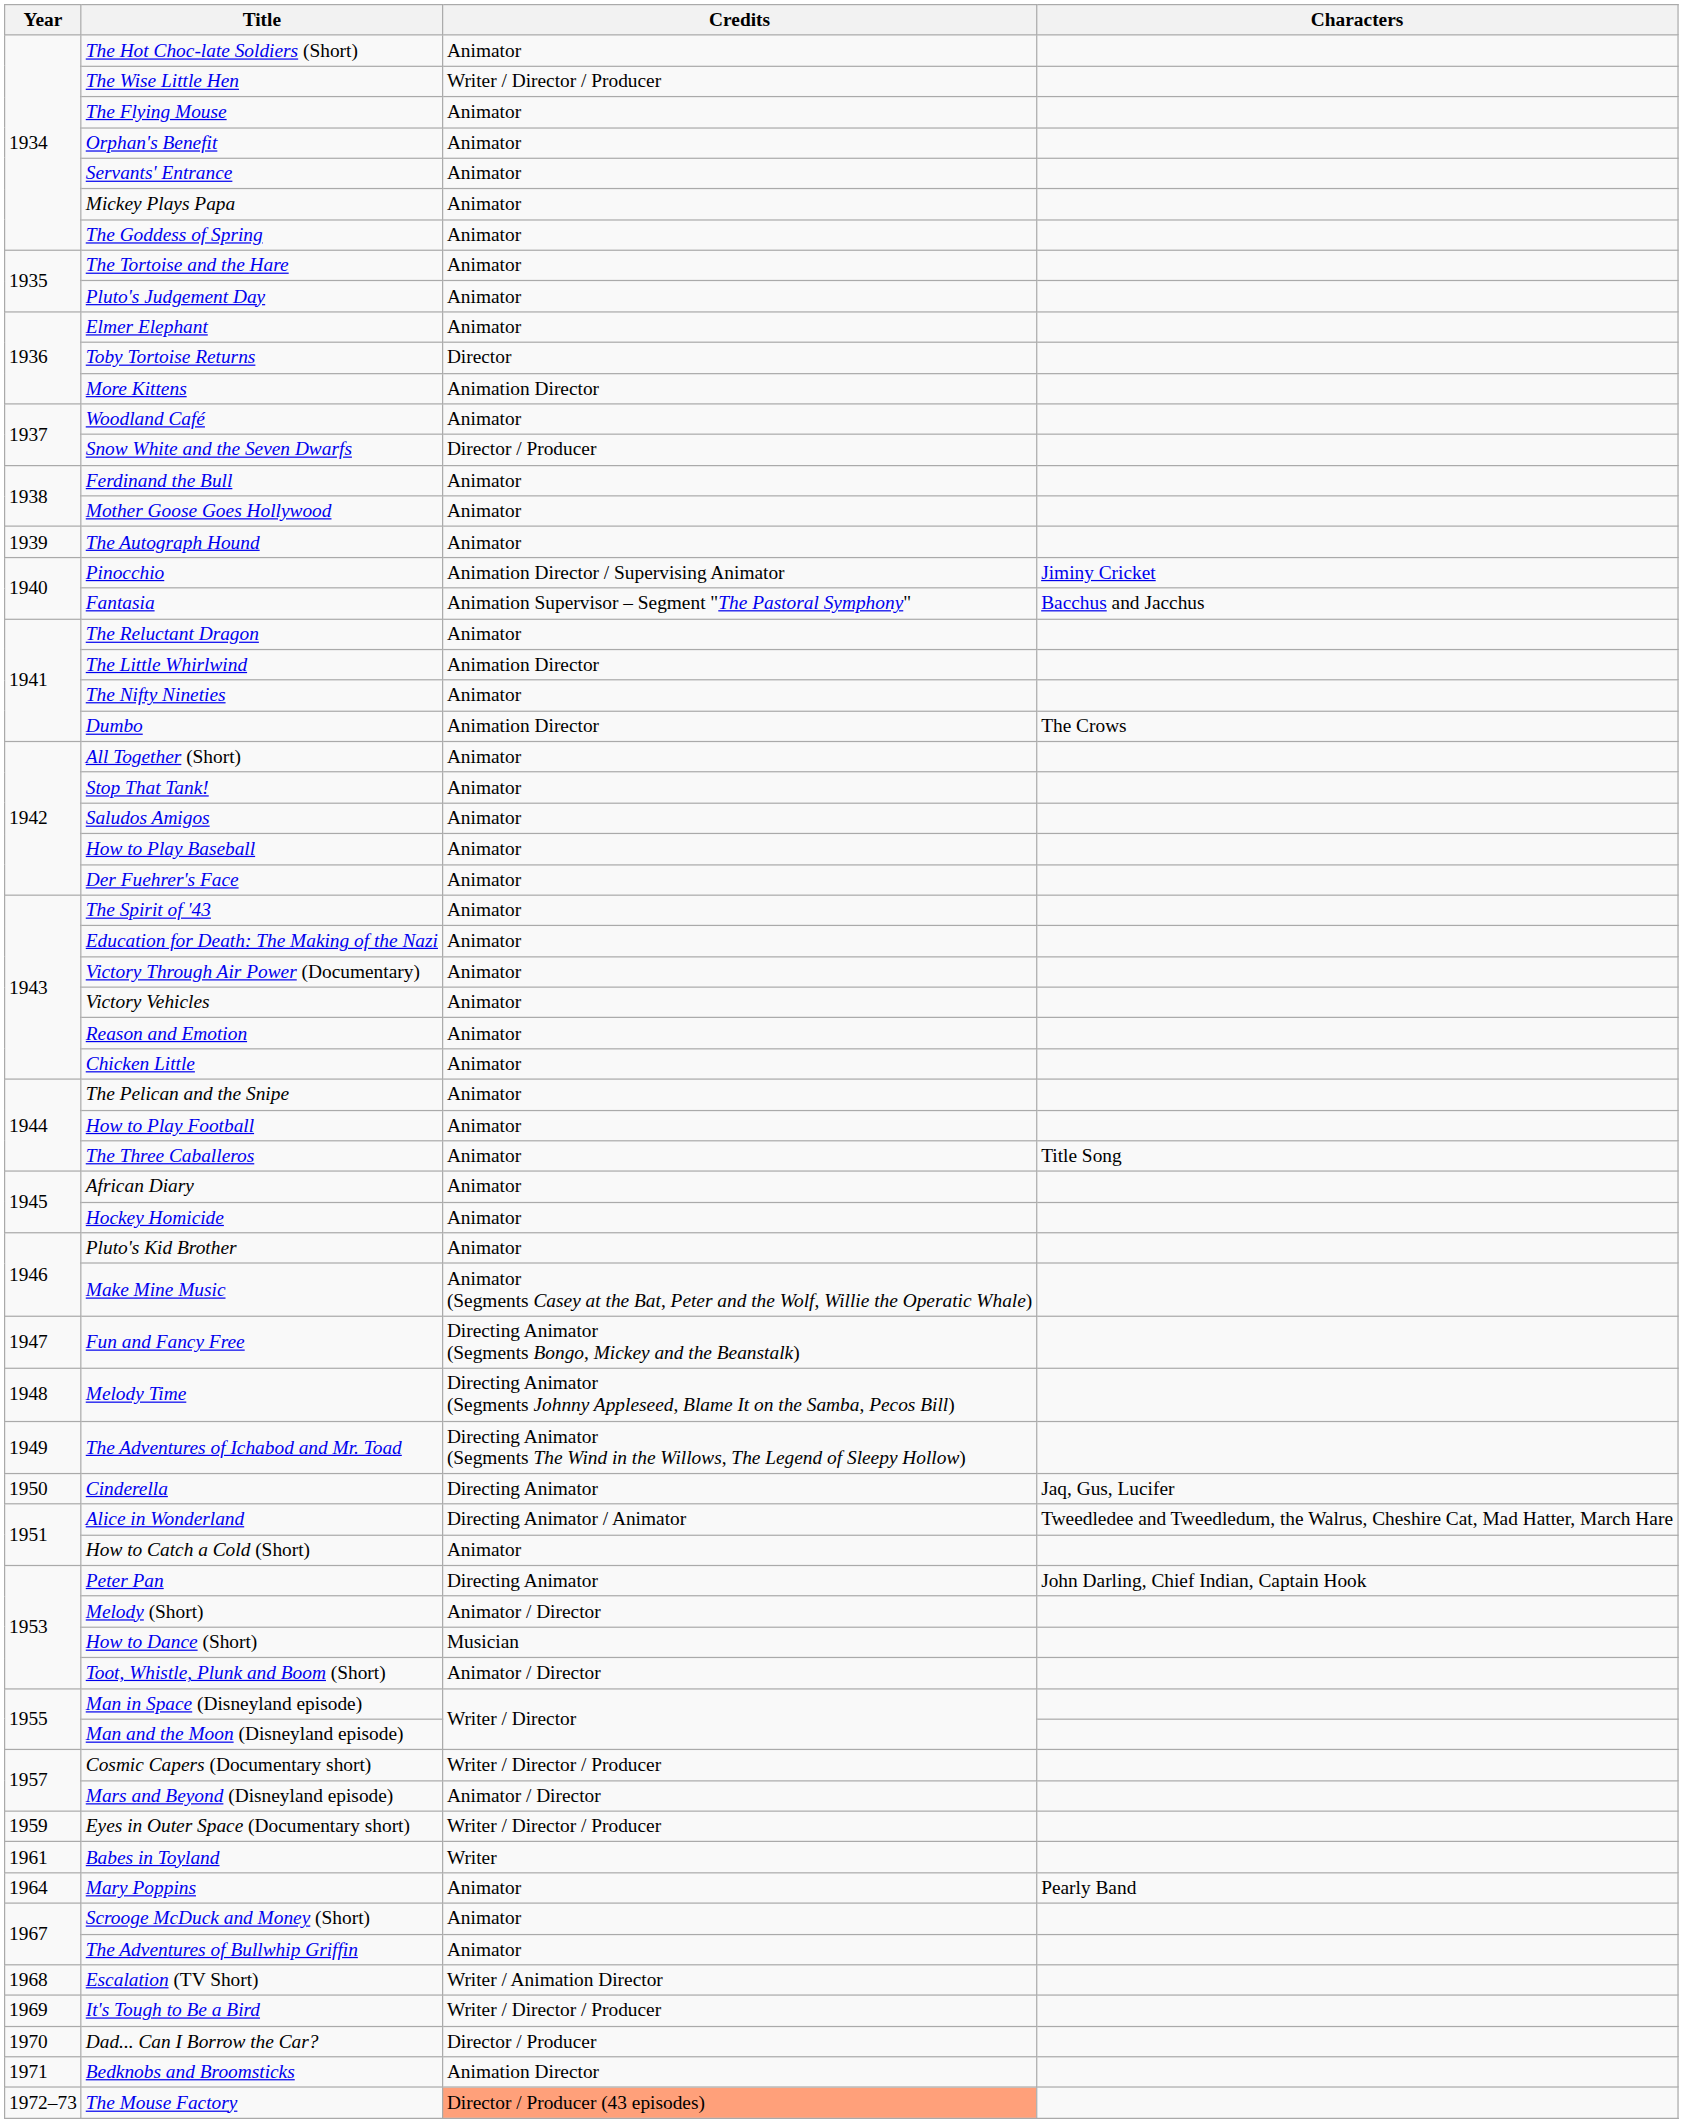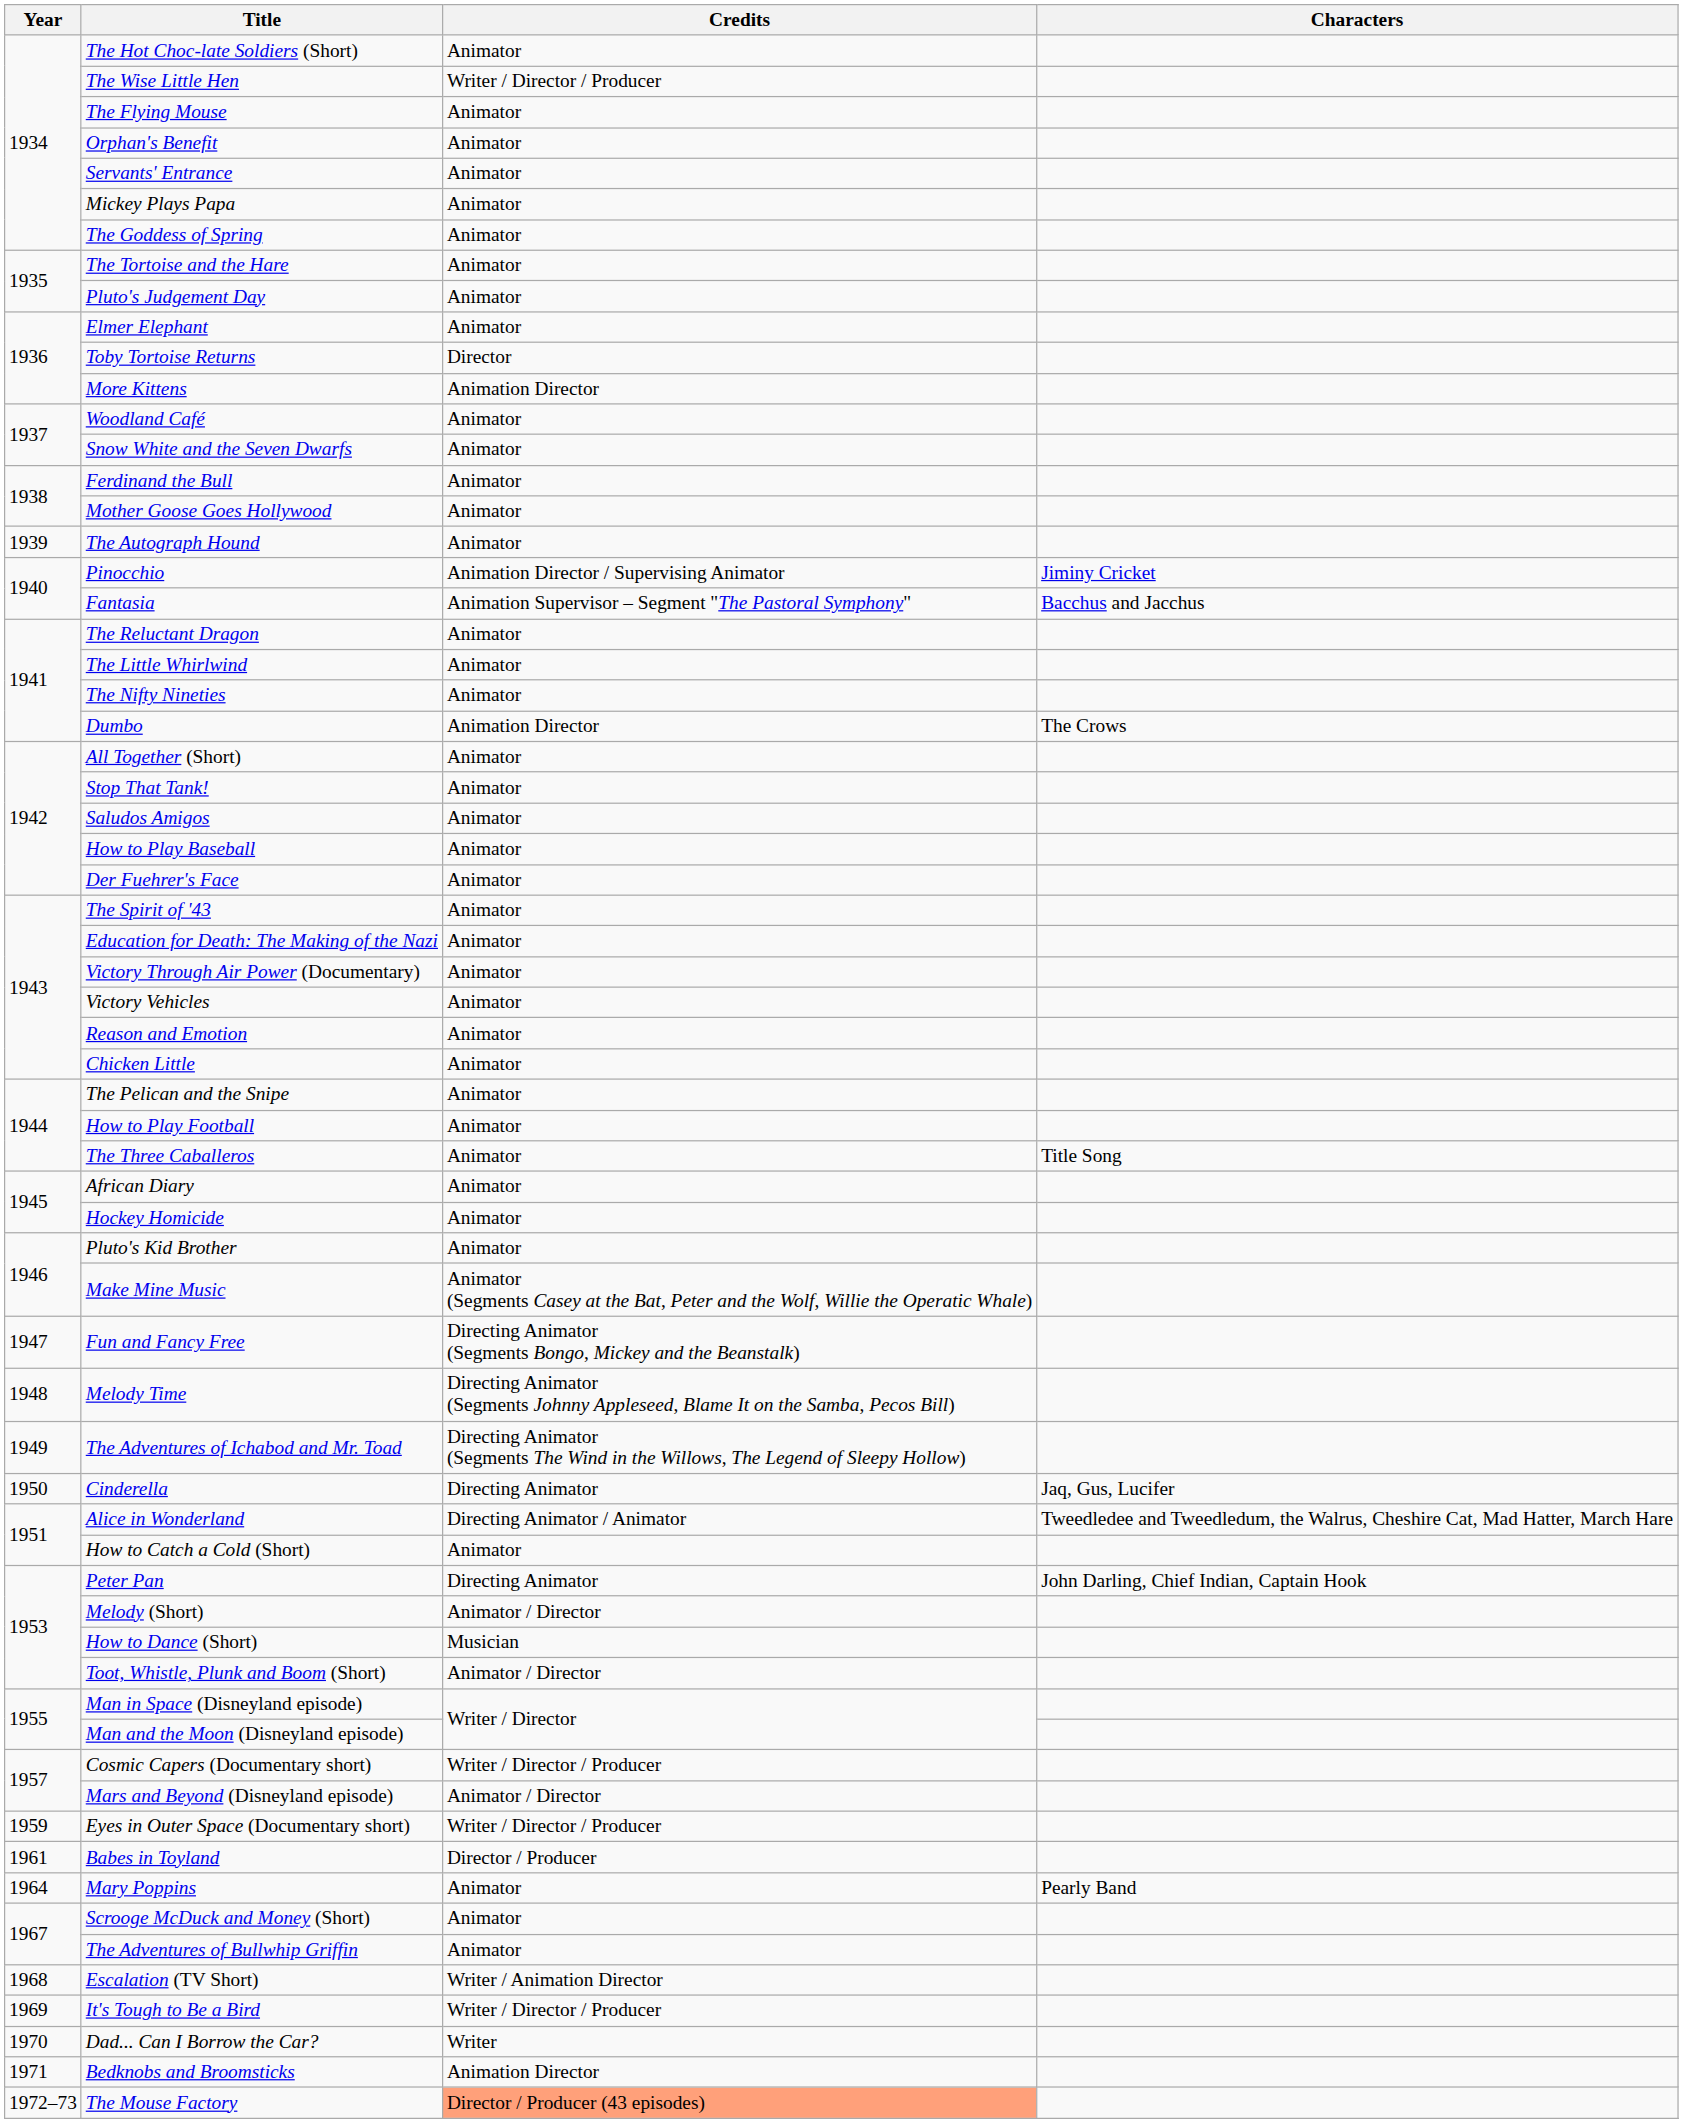 <table class="wikitable sortable">
 <tr>
 <th>Year</th>
 <th>Title</th>
 <th>Credits</th>
 <th>Characters</th>
 </tr>
 <tr>
 <td rowspan="7">1934</td>
 <td><em><a href='#'>The Hot Choc-late Soldiers</a></em> (Short)</td>
 <td>Animator</td>
 <td></td>
 </tr>
 <tr>
 <td><em><a href='#'>The Wise Little Hen</a></em></td>
 <td>Writer / Director / Producer</td>
 <td></td>
 </tr>
 <tr>
 <td><em> <a href='#'>The Flying Mouse</a></em></td>
 <td>Animator</td>
 <td></td>
 </tr>
 <tr>
 <td><em><a href='#'>Orphan's Benefit</a></em></td>
 <td>Animator</td>
 <td></td>
 </tr>
 <tr>
 <td><em><a href='#'>Servants' Entrance</a></em></td>
 <td>Animator</td>
 <td></td>
 </tr>
 <tr>
 <td><em>Mickey Plays Papa</em></td>
 <td>Animator</td>
 <td></td>
 </tr>
 <tr>
 <td><em><a href='#'>The Goddess of Spring</a></em></td>
 <td>Animator</td>
 <td></td>
 </tr>
 <tr>
 <td rowspan="2">1935</td>
 <td><em><a href='#'>The Tortoise and the Hare</a></em></td>
 <td>Animator</td>
 <td></td>
 </tr>
 <tr>
 <td><em><a href='#'>Pluto's Judgement Day</a></em></td>
 <td>Animator</td>
 <td></td>
 </tr>
 <tr>
 <td rowspan="3">1936</td>
 <td><em><a href='#'>Elmer Elephant</a></em></td>
 <td>Animator</td>
 <td></td>
 </tr>
 <tr>
 <td><em><a href='#'>Toby Tortoise Returns</a></em></td>
 <td>Director</td>
 <td></td>
 </tr>
 <tr>
 <td><em><a href='#'>More Kittens</a></em></td>
 <td>Animation Director</td>
 <td></td>
 </tr>
 <tr>
 <td rowspan="2">1937</td>
 <td><em><a href='#'>Woodland Café</a></em></td>
 <td>Animator</td>
 <td></td>
 </tr>
 <tr>
 <td><em><a href='#'>Snow White and the Seven Dwarfs</a></em></td>
-<td>Director / Producer</td>
+<td>Animator</td>
 <td></td>
 </tr>
 <tr>
 <td rowspan="2">1938</td>
 <td><em><a href='#'>Ferdinand the Bull</a></em></td>
 <td>Animator</td>
 <td></td>
 </tr>
 <tr>
 <td><em><a href='#'>Mother Goose Goes Hollywood</a></em></td>
 <td>Animator</td>
 <td></td>
 </tr>
 <tr>
 <td>1939</td>
 <td><em><a href='#'>The Autograph Hound</a></em></td>
 <td>Animator</td>
 <td></td>
 </tr>
 <tr>
 <td rowspan="2">1940</td>
 <td><em><a href='#'>Pinocchio</a></em></td>
 <td>Animation Director / Supervising Animator</td>
 <td><a href='#'>Jiminy Cricket</a></td>
 </tr>
 <tr>
 <td><em><a href='#'>Fantasia</a></em></td>
 <td>Animation Supervisor – Segment "<em><a href='#'>The Pastoral Symphony</a></em>"</td>
 <td><a href='#'>Bacchus</a> and Jacchus</td>
 </tr>
 <tr>
 <td rowspan="4">1941</td>
 <td><em><a href='#'>The Reluctant Dragon</a></em></td>
 <td>Animator</td>
 <td></td>
 </tr>
 <tr>
 <td><em><a href='#'>The Little Whirlwind</a></em></td>
-<td>Animation Director</td>
+<td>Animator</td>
 <td></td>
 </tr>
 <tr>
 <td><em><a href='#'>The Nifty Nineties</a></em></td>
 <td>Animator</td>
 <td></td>
 </tr>
 <tr>
 <td><em><a href='#'>Dumbo</a></em></td>
 <td>Animation Director</td>
 <td>The Crows</td>
 </tr>
 <tr>
 <td rowspan="5">1942</td>
 <td><em><a href='#'>All Together</a></em> (Short)</td>
 <td>Animator</td>
 <td></td>
 </tr>
 <tr>
 <td><em><a href='#'>Stop That Tank!</a></em></td>
 <td>Animator</td>
 <td></td>
 </tr>
 <tr>
 <td><em><a href='#'>Saludos Amigos</a></em></td>
 <td>Animator</td>
 <td></td>
 </tr>
 <tr>
 <td><em><a href='#'>How to Play Baseball</a></em></td>
 <td>Animator</td>
 <td></td>
 </tr>
 <tr>
 <td><em><a href='#'>Der Fuehrer's Face</a></em></td>
 <td>Animator</td>
 <td></td>
 </tr>
 <tr>
 <td rowspan="6">1943</td>
 <td><em><a href='#'>The Spirit of '43</a></em></td>
 <td>Animator</td>
 <td></td>
 </tr>
 <tr>
 <td><em><a href='#'>Education for Death: The Making of the Nazi</a></em></td>
 <td>Animator</td>
 <td></td>
 </tr>
 <tr>
 <td><em><a href='#'>Victory Through Air Power</a></em> (Documentary)</td>
 <td>Animator</td>
 <td></td>
 </tr>
 <tr>
 <td><em>Victory Vehicles</em></td>
 <td>Animator</td>
 <td></td>
 </tr>
 <tr>
 <td><em><a href='#'>Reason and Emotion</a></em></td>
 <td>Animator</td>
 <td></td>
 </tr>
 <tr>
 <td><em><a href='#'>Chicken Little</a></em></td>
 <td>Animator</td>
 <td></td>
 </tr>
 <tr>
 <td rowspan="3">1944</td>
 <td><em>The Pelican and the Snipe</em></td>
 <td>Animator</td>
 <td></td>
 </tr>
 <tr>
 <td><em><a href='#'>How to Play Football</a> </em></td>
 <td>Animator</td>
 <td></td>
 </tr>
 <tr>
 <td><em><a href='#'>The Three Caballeros</a></em></td>
 <td>Animator</td>
 <td>Title Song</td>
 </tr>
 <tr>
 <td rowspan="2">1945</td>
 <td><em>African Diary</em></td>
 <td>Animator</td>
 <td></td>
 </tr>
 <tr>
 <td><em><a href='#'>Hockey Homicide</a></em></td>
 <td>Animator</td>
 <td></td>
 </tr>
 <tr>
 <td rowspan="2">1946</td>
 <td><em>Pluto's Kid Brother</em></td>
 <td>Animator</td>
 <td></td>
 </tr>
 <tr>
 <td><em><a href='#'>Make Mine Music</a></em></td>
 <td>Animator <br>(Segments <em>Casey at the Bat</em>, <em>Peter and the Wolf</em>, <em>Willie the Operatic Whale</em>)</td>
 <td></td>
 </tr>
 <tr>
 <td>1947</td>
 <td><em><a href='#'>Fun and Fancy Free</a></em></td>
 <td>Directing Animator <br>(Segments <em>Bongo</em>, <em>Mickey and the Beanstalk</em>)</td>
 <td></td>
 </tr>
 <tr>
 <td>1948</td>
 <td><em><a href='#'>Melody Time</a></em></td>
 <td>Directing Animator <br>(Segments <em>Johnny Appleseed</em>, <em>Blame It on the Samba</em>, <em>Pecos Bill</em>)</td>
 <td></td>
 </tr>
 <tr>
 <td>1949</td>
 <td><em><a href='#'>The Adventures of Ichabod and Mr. Toad</a></em></td>
 <td>Directing Animator <br>(Segments <em>The Wind in the Willows</em>, <em>The Legend of Sleepy Hollow</em>)</td>
 <td></td>
 </tr>
 <tr>
 <td>1950</td>
 <td><em><a href='#'>Cinderella</a></em></td>
 <td>Directing Animator</td>
 <td>Jaq, Gus, Lucifer</td>
 </tr>
 <tr>
 <td rowspan="2">1951</td>
 <td><em><a href='#'>Alice in Wonderland</a></em></td>
 <td>Directing Animator / Animator</td>
 <td>Tweedledee and Tweedledum, the Walrus, Cheshire Cat, Mad Hatter, March Hare</td>
 </tr>
 <tr>
 <td><em>How to Catch a Cold</em> (Short)</td>
 <td>Animator</td>
 <td></td>
 </tr>
 <tr>
 <td rowspan="4">1953</td>
 <td><em><a href='#'>Peter Pan</a></em></td>
 <td>Directing Animator</td>
 <td>John Darling, Chief Indian, Captain Hook</td>
 </tr>
 <tr>
 <td><em><a href='#'>Melody</a></em> (Short)</td>
 <td>Animator / Director</td>
 <td></td>
 </tr>
 <tr>
 <td><em><a href='#'>How to Dance</a></em> (Short)</td>
 <td>Musician</td>
 <td></td>
 </tr>
 <tr>
 <td><em><a href='#'>Toot, Whistle, Plunk and Boom</a></em> (Short)</td>
 <td>Animator / Director</td>
 <td></td>
 </tr>
 <tr>
 <td rowspan="2">1955</td>
 <td><em><a href='#'>Man in Space</a></em> (Disneyland episode)</td>
 <td rowspan="2">Writer / Director</td>
 <td></td>
 </tr>
 <tr>
 <td><em><a href='#'>Man and the Moon</a></em> (Disneyland episode)</td>
 <td></td>
 </tr>
 <tr>
 <td rowspan="2">1957</td>
 <td><em>Cosmic Capers</em> (Documentary short)</td>
 <td>Writer / Director / Producer</td>
 <td></td>
 </tr>
 <tr>
 <td><em> <a href='#'>Mars and Beyond</a></em> (Disneyland episode)</td>
 <td>Animator / Director</td>
 <td></td>
 </tr>
 <tr>
 <td>1959</td>
 <td><em>Eyes in Outer Space</em> (Documentary short)</td>
 <td>Writer / Director / Producer</td>
 <td></td>
 </tr>
 <tr>
 <td>1961</td>
 <td><em><a href='#'>Babes in Toyland</a></em></td>
-<td>Writer</td>
+<td>Director / Producer</td>
 <td></td>
 </tr>
 <tr>
 <td>1964</td>
 <td><em><a href='#'>Mary Poppins</a></em></td>
 <td>Animator</td>
 <td>Pearly Band</td>
 </tr>
 <tr>
 <td rowspan="2">1967</td>
 <td><em><a href='#'>Scrooge McDuck and Money</a></em> (Short)</td>
 <td>Animator</td>
 <td></td>
 </tr>
 <tr>
 <td><em><a href='#'>The Adventures of Bullwhip Griffin</a></em></td>
 <td>Animator</td>
 <td></td>
 </tr>
 <tr>
 <td>1968</td>
 <td><em><a href='#'>Escalation</a></em> (TV Short)</td>
 <td>Writer / Animation Director</td>
 <td></td>
 </tr>
 <tr>
 <td>1969</td>
 <td><em><a href='#'>It's Tough to Be a Bird</a></em></td>
 <td>Writer / Director / Producer</td>
 <td></td>
 </tr>
 <tr>
 <td>1970</td>
 <td><em>Dad... Can I Borrow the Car?</em></td>
-<td>Director / Producer</td>
+<td>Writer</td>
 <td></td>
 </tr>
 <tr>
 <td>1971</td>
 <td><em><a href='#'>Bedknobs and Broomsticks</a></em></td>
 <td>Animation Director</td>
 <td></td>
 </tr>
 <tr>
 <td>1972–73</td>
 <td><em><a href='#'>The Mouse Factory</a></em></td>
 <td style="background: lightsalmon;">Director / Producer (43 episodes)</td>
 <td></td>
 </tr>
 <tr>
 </tr>
 </table>
